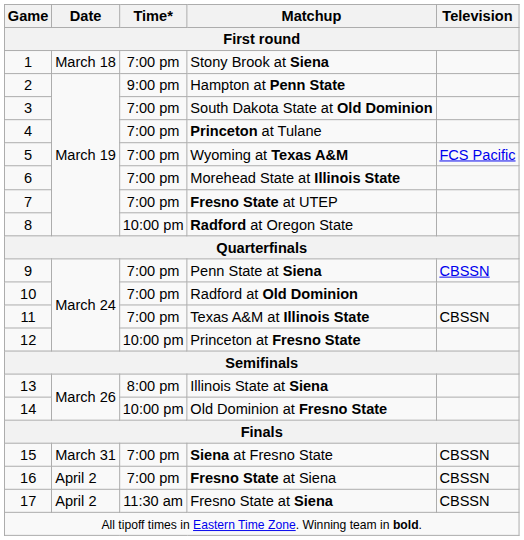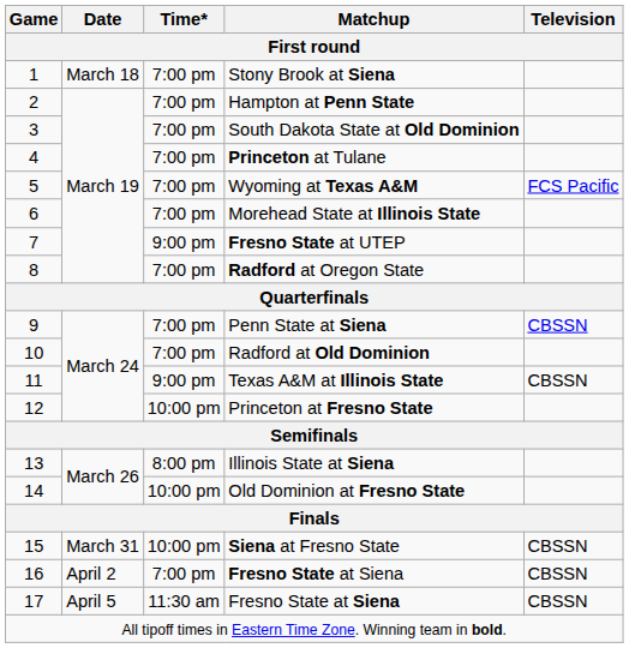 <table class="wikitable" style="font-size: 95%; text-align:center">
 <tr>
 <th>Game</th>
 <th>Date</th>
 <th>Time*</th>
 <th>Matchup</th>
 <th>Television</th>
 </tr>
 <tr>
 <th colspan=6>First round</th>
 </tr>
 <tr>
 <td>1</td>
 <td align=left>March 18</td>
 <td>7:00 pm</td>
 <td align=left>Stony Brook at <strong>Siena</strong></td>
 <td></td>
 </tr>
 <tr>
 <td>2</td>
 <td rowspan=7 align=left>March 19</td>
-<td>9:00 pm</td>
+<td>7:00 pm</td>
 <td align=left>Hampton at <strong>Penn State</strong></td>
 <td></td>
 </tr>
 <tr>
 <td>3</td>
 <td>7:00 pm</td>
 <td align=left>South Dakota State at <strong>Old Dominion</strong></td>
 <td></td>
 </tr>
 <tr>
 <td>4</td>
 <td>7:00 pm</td>
 <td align=left><strong>Princeton</strong> at Tulane</td>
 <td></td>
 </tr>
 <tr>
 <td>5</td>
 <td>7:00 pm</td>
 <td align=left>Wyoming at <strong>Texas A&M</strong></td>
 <td align=left><a href='#'>FCS Pacific</a></td>
 </tr>
 <tr>
 <td>6</td>
 <td>7:00 pm</td>
 <td align=left>Morehead State at <strong>Illinois State</strong></td>
 <td></td>
 </tr>
 <tr>
 <td>7</td>
-<td>7:00 pm</td>
+<td>9:00 pm</td>
 <td align=left><strong>Fresno State</strong> at UTEP</td>
 <td></td>
 </tr>
 <tr>
 <td>8</td>
-<td>10:00 pm</td>
+<td>7:00 pm</td>
 <td align=left><strong>Radford</strong> at Oregon State</td>
 <td></td>
 </tr>
 <tr>
 <th colspan=6>Quarterfinals</th>
 </tr>
 <tr>
 <td>9</td>
 <td rowspan=4 align=left>March 24</td>
 <td>7:00 pm</td>
 <td align=left>Penn State at <strong>Siena</strong></td>
 <td align=left><a href='#'>CBSSN</a></td>
 </tr>
 <tr>
 <td>10</td>
 <td>7:00 pm</td>
 <td align=left>Radford at <strong>Old Dominion</strong></td>
 <td></td>
 </tr>
 <tr>
 <td>11</td>
-<td>7:00 pm</td>
+<td>9:00 pm</td>
 <td align=left>Texas A&M at <strong>Illinois State</strong></td>
 <td align=left>CBSSN</td>
 </tr>
 <tr>
 <td>12</td>
 <td>10:00 pm</td>
 <td align=left>Princeton at <strong>Fresno State</strong></td>
 <td></td>
 </tr>
 <tr>
 <th colspan=6>Semifinals</th>
 </tr>
 <tr>
 <td>13</td>
 <td rowspan=2 align=left>March 26</td>
 <td>8:00 pm</td>
 <td align=left>Illinois State at <strong>Siena</strong></td>
 <td></td>
 </tr>
 <tr>
 <td>14</td>
 <td>10:00 pm</td>
 <td align=left>Old Dominion at <strong>Fresno State</strong></td>
 <td></td>
 </tr>
 <tr>
 <th colspan=6>Finals</th>
 </tr>
 <tr>
 <td>15</td>
 <td align=left>March 31</td>
-<td>7:00 pm</td>
+<td>10:00 pm</td>
 <td align=left><strong>Siena</strong> at Fresno State</td>
 <td align=left>CBSSN</td>
 </tr>
 <tr>
 <td>16</td>
 <td align=left>April 2</td>
 <td>7:00 pm</td>
 <td align=left><strong>Fresno State</strong> at Siena</td>
 <td align=left>CBSSN</td>
 </tr>
 <tr>
 <td>17</td>
-<td align=left>April 2</td>
+<td align=left>April 5</td>
 <td>11:30 am</td>
 <td align=left>Fresno State at <strong>Siena</strong></td>
 <td align=left>CBSSN</td>
 </tr>
 <tr>
 <td colspan=6><small>All tipoff times in <a href='#'>Eastern Time Zone</a>. Winning team in <strong>bold</strong>.</small></td>
 </tr>
 </table>
